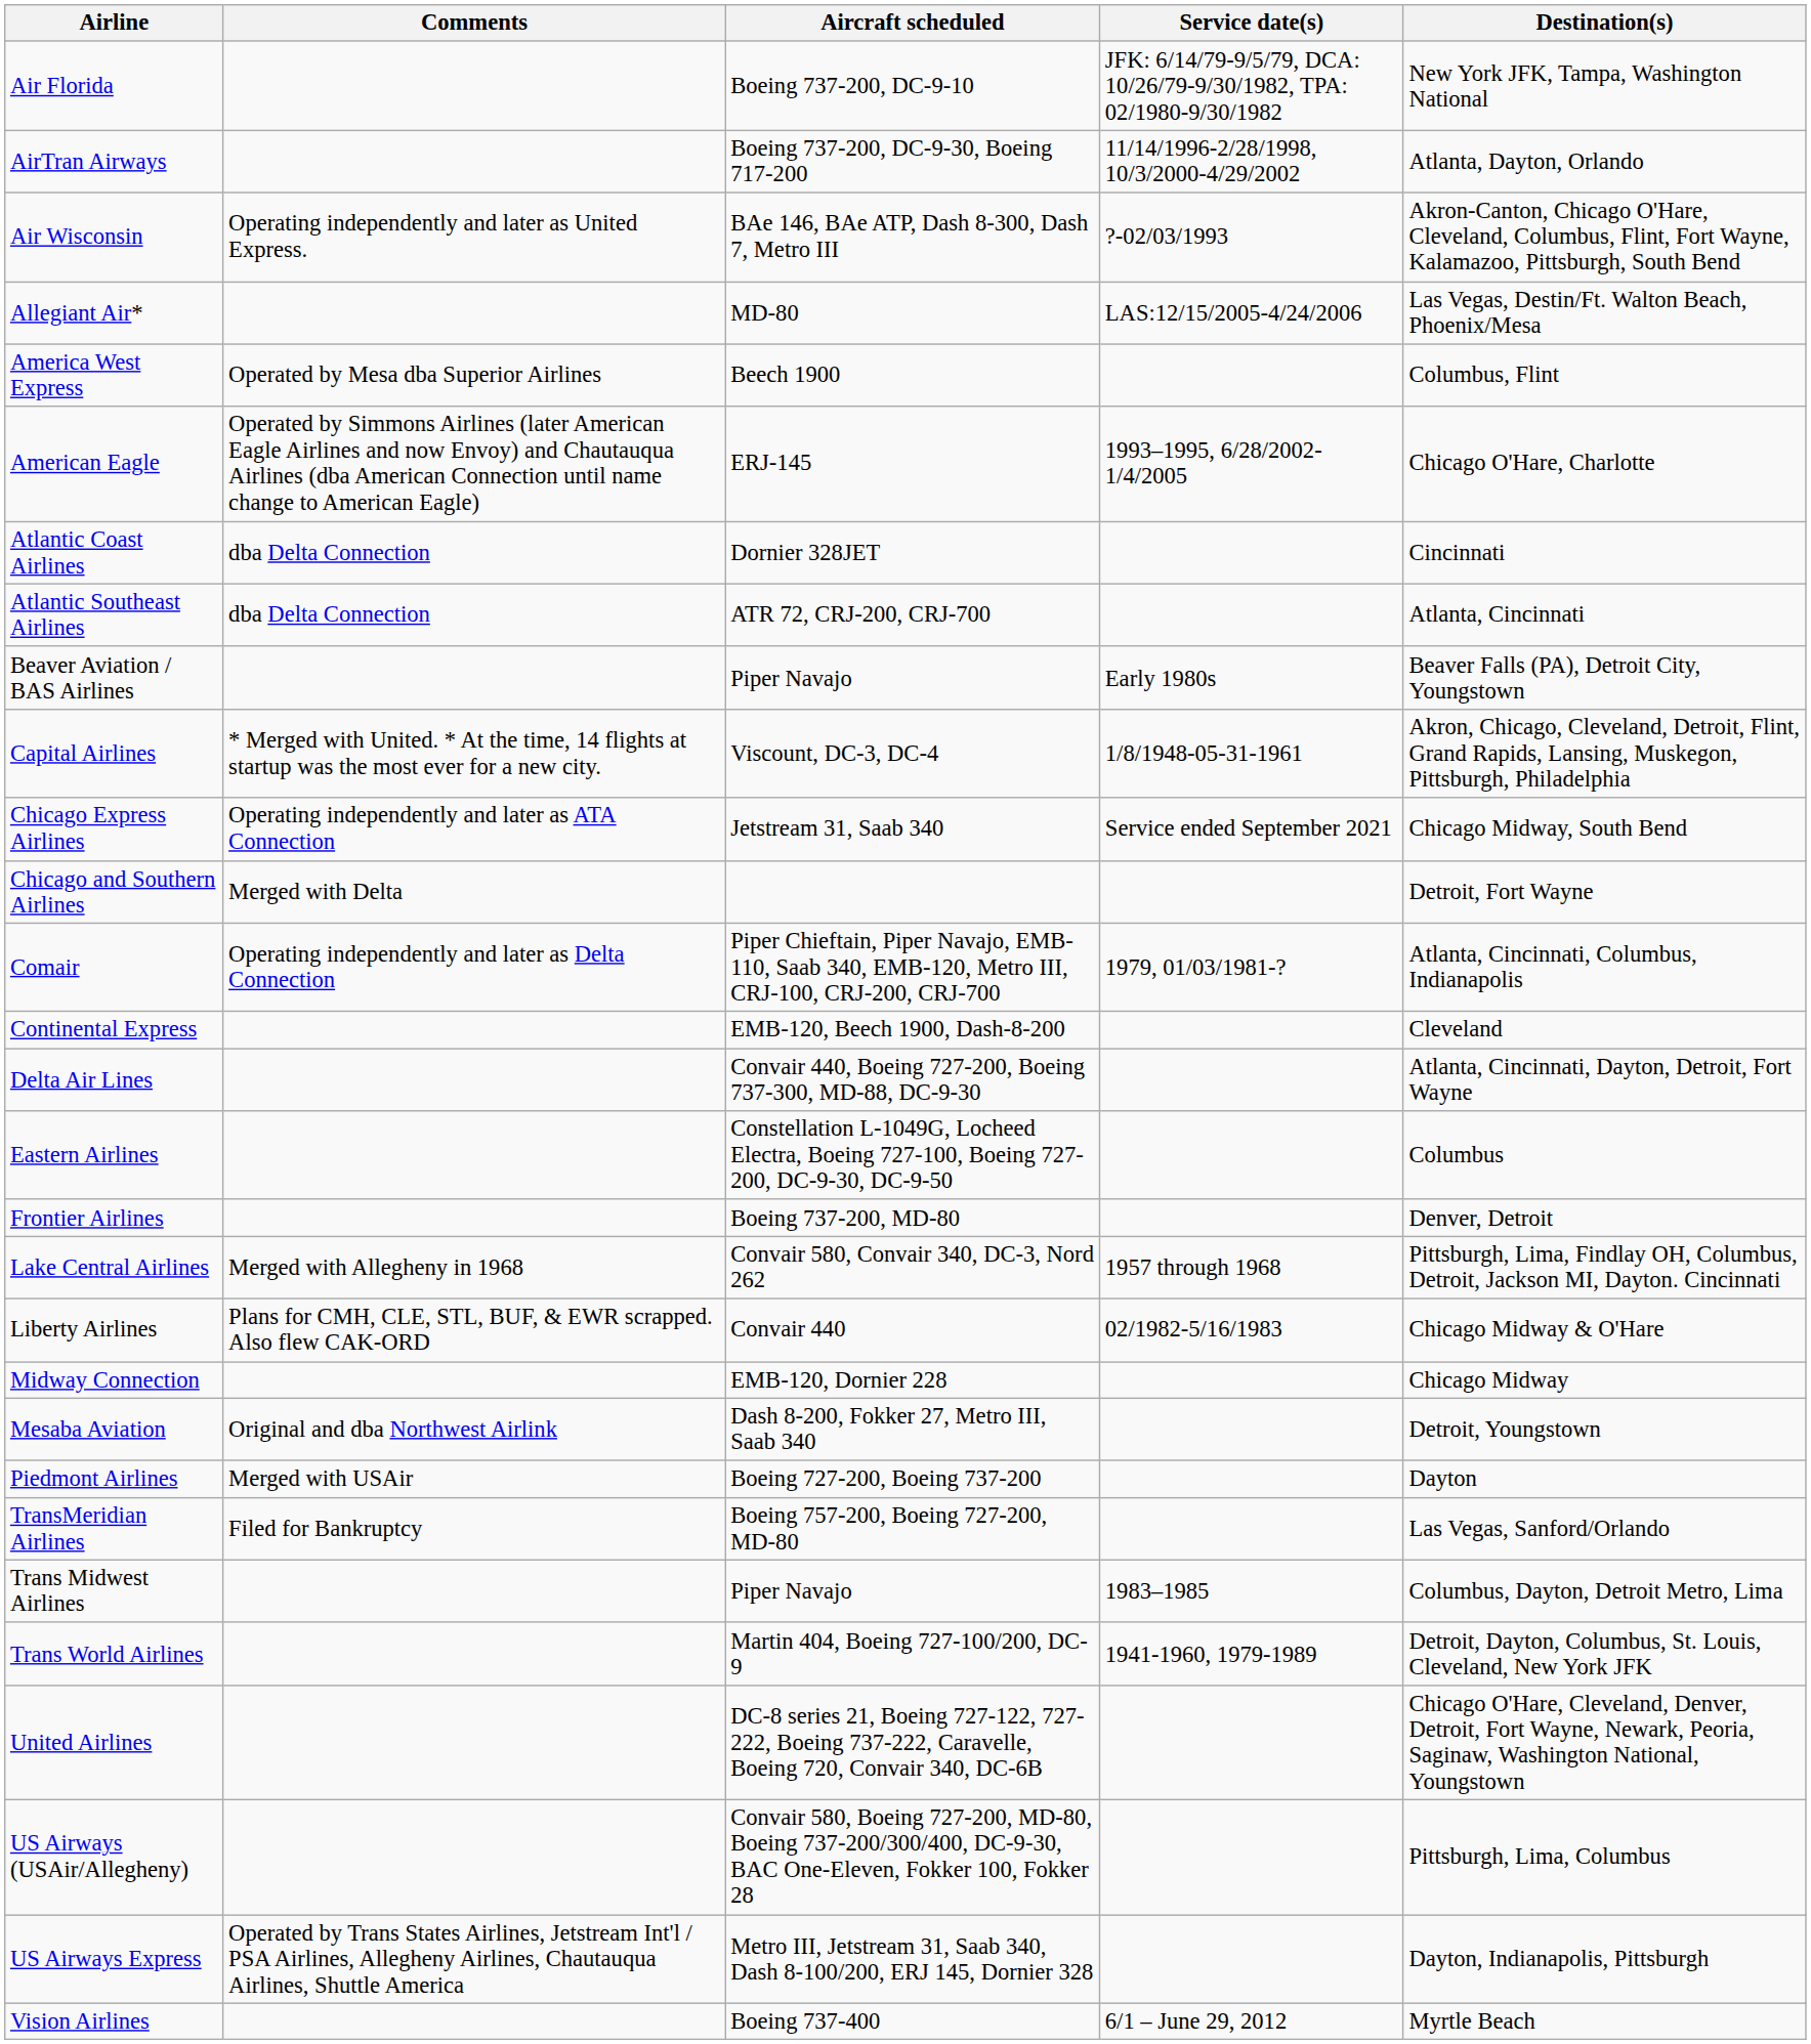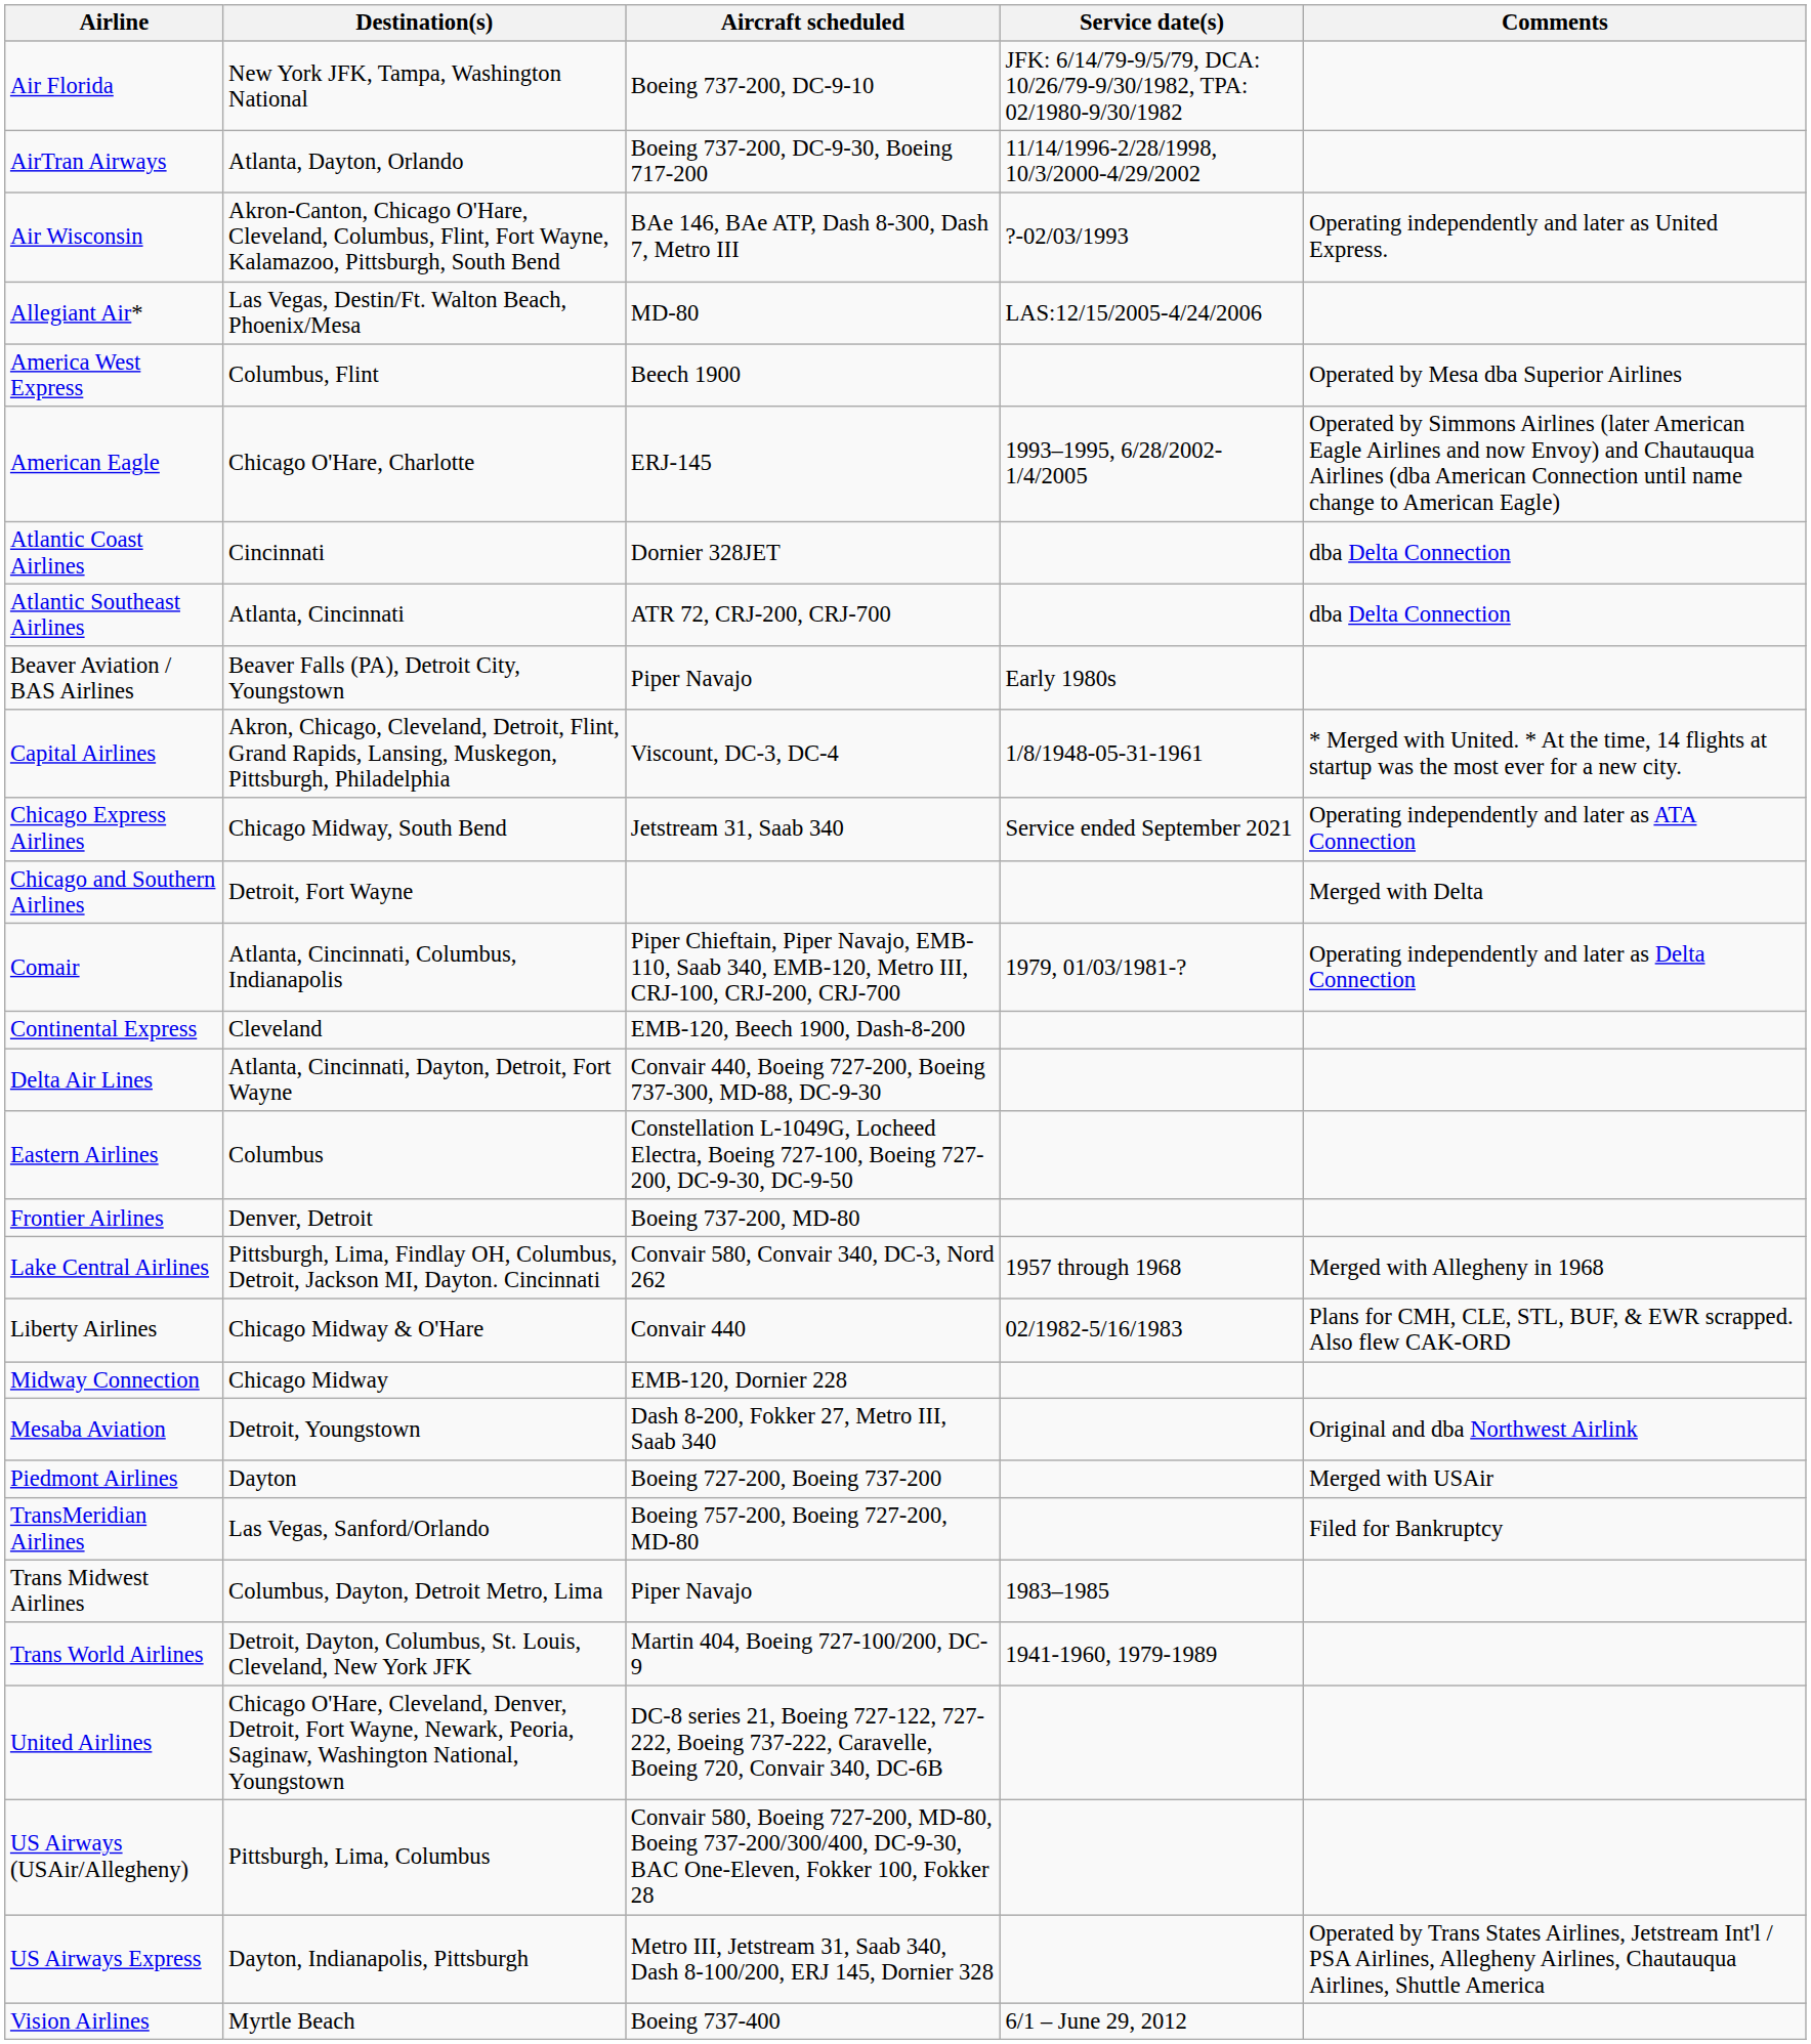 <table class="wikitable sortable">
 <tr>
 <th>Airline</th>
-<th>Comments</th>
+<th>Destination(s)</th>
 <th>Aircraft scheduled</th>
 <th>Service date(s)</th>
-<th>Destination(s)</th>
+<th>Comments</th>
 </tr>
 <tr>
 <td><a href='#'>Air Florida</a></td>
-<td></td>
+<td>New York JFK, Tampa, Washington National</td>
 <td>Boeing 737-200, DC-9-10</td>
 <td>JFK: 6/14/79-9/5/79, DCA: 10/26/79-9/30/1982, TPA: 02/1980-9/30/1982</td>
-<td>New York JFK, Tampa, Washington National</td>
+<td></td>
 </tr>
 <tr>
 <td><a href='#'>AirTran Airways</a></td>
-<td></td>
+<td>Atlanta, Dayton, Orlando</td>
 <td>Boeing 737-200, DC-9-30, Boeing 717-200</td>
 <td>11/14/1996-2/28/1998, 10/3/2000-4/29/2002</td>
-<td>Atlanta, Dayton, Orlando</td>
+<td></td>
 </tr>
 <tr>
 <td><a href='#'>Air Wisconsin</a></td>
-<td>Operating independently and later as United Express.</td>
+<td>Akron-Canton, Chicago O'Hare, Cleveland, Columbus, Flint, Fort Wayne, Kalamazoo, Pittsburgh, South Bend</td>
 <td>BAe 146, BAe ATP, Dash 8-300, Dash 7, Metro III</td>
 <td>?-02/03/1993</td>
-<td>Akron-Canton, Chicago O'Hare, Cleveland, Columbus, Flint, Fort Wayne, Kalamazoo, Pittsburgh, South Bend</td>
+<td>Operating independently and later as United Express.</td>
 </tr>
 <tr>
 <td><a href='#'>Allegiant Air</a>*</td>
-<td></td>
+<td>Las Vegas, Destin/Ft. Walton Beach, Phoenix/Mesa</td>
 <td>MD-80</td>
 <td>LAS:12/15/2005-4/24/2006</td>
-<td>Las Vegas, Destin/Ft. Walton Beach, Phoenix/Mesa</td>
+<td></td>
 </tr>
 <tr>
 <td><a href='#'>America West Express</a></td>
-<td>Operated by Mesa dba Superior Airlines</td>
+<td>Columbus, Flint</td>
 <td>Beech 1900</td>
 <td></td>
-<td>Columbus, Flint</td>
+<td>Operated by Mesa dba Superior Airlines</td>
 </tr>
 <tr>
 <td><a href='#'>American Eagle</a></td>
-<td>Operated by Simmons Airlines (later American Eagle Airlines and now Envoy) and Chautauqua Airlines (dba American Connection until name change to American Eagle)</td>
+<td>Chicago O'Hare, Charlotte</td>
 <td>ERJ-145</td>
 <td>1993–1995, 6/28/2002-1/4/2005</td>
-<td>Chicago O'Hare, Charlotte</td>
+<td>Operated by Simmons Airlines (later American Eagle Airlines and now Envoy) and Chautauqua Airlines (dba American Connection until name change to American Eagle)</td>
 </tr>
 <tr>
 <td><a href='#'>Atlantic Coast Airlines</a></td>
-<td>dba <a href='#'>Delta Connection</a></td>
+<td>Cincinnati</td>
 <td>Dornier 328JET</td>
 <td></td>
-<td>Cincinnati</td>
+<td>dba <a href='#'>Delta Connection</a></td>
 </tr>
 <tr>
 <td><a href='#'>Atlantic Southeast Airlines</a></td>
-<td>dba <a href='#'>Delta Connection</a></td>
+<td>Atlanta, Cincinnati</td>
 <td>ATR 72, CRJ-200, CRJ-700</td>
 <td></td>
-<td>Atlanta, Cincinnati</td>
+<td>dba <a href='#'>Delta Connection</a></td>
 </tr>
 <tr>
 <td>Beaver Aviation / BAS Airlines</td>
-<td></td>
+<td>Beaver Falls (PA), Detroit City, Youngstown</td>
 <td>Piper Navajo</td>
 <td>Early 1980s</td>
-<td>Beaver Falls (PA), Detroit City, Youngstown</td>
+<td></td>
 </tr>
 <tr>
 <td><a href='#'>Capital Airlines</a></td>
-<td>* Merged with United. * At the time, 14 flights at startup was the most ever for a new city.</td>
+<td>Akron, Chicago, Cleveland, Detroit, Flint, Grand Rapids, Lansing, Muskegon, Pittsburgh, Philadelphia</td>
 <td>Viscount, DC-3, DC-4</td>
 <td>1/8/1948-05-31-1961</td>
-<td>Akron, Chicago, Cleveland, Detroit, Flint, Grand Rapids, Lansing, Muskegon, Pittsburgh, Philadelphia</td>
+<td>* Merged with United. * At the time, 14 flights at startup was the most ever for a new city.</td>
 </tr>
 <tr>
 <td><a href='#'>Chicago Express Airlines</a></td>
-<td>Operating independently and later as <a href='#'>ATA Connection</a></td>
+<td>Chicago Midway, South Bend</td>
 <td>Jetstream 31, Saab 340</td>
 <td>Service ended September 2021</td>
-<td>Chicago Midway, South Bend</td>
+<td>Operating independently and later as <a href='#'>ATA Connection</a></td>
 </tr>
 <tr>
 <td><a href='#'>Chicago and Southern Airlines</a></td>
-<td>Merged with Delta</td>
+<td>Detroit, Fort Wayne</td>
 <td></td>
 <td></td>
-<td>Detroit, Fort Wayne</td>
+<td>Merged with Delta</td>
 </tr>
 <tr>
 <td><a href='#'>Comair</a></td>
-<td>Operating independently and later as <a href='#'>Delta Connection</a></td>
+<td>Atlanta, Cincinnati, Columbus, Indianapolis</td>
 <td>Piper Chieftain, Piper Navajo, EMB-110, Saab 340, EMB-120, Metro III, CRJ-100, CRJ-200, CRJ-700</td>
 <td>1979, 01/03/1981-?</td>
-<td>Atlanta, Cincinnati, Columbus, Indianapolis</td>
+<td>Operating independently and later as <a href='#'>Delta Connection</a></td>
 </tr>
 <tr>
 <td><a href='#'>Continental Express</a></td>
-<td></td>
+<td>Cleveland</td>
 <td>EMB-120, Beech 1900, Dash-8-200</td>
 <td></td>
-<td>Cleveland</td>
+<td></td>
 </tr>
 <tr>
 <td><a href='#'>Delta Air Lines</a></td>
-<td></td>
+<td>Atlanta, Cincinnati, Dayton, Detroit, Fort Wayne</td>
 <td>Convair 440, Boeing 727-200, Boeing 737-300, MD-88, DC-9-30</td>
 <td></td>
-<td>Atlanta, Cincinnati, Dayton, Detroit, Fort Wayne</td>
+<td></td>
 </tr>
 <tr>
 <td><a href='#'>Eastern Airlines</a></td>
-<td></td>
+<td>Columbus</td>
 <td>Constellation L-1049G, Locheed Electra, Boeing 727-100, Boeing 727-200, DC-9-30, DC-9-50</td>
 <td></td>
-<td>Columbus</td>
+<td></td>
 </tr>
 <tr>
 <td><a href='#'>Frontier Airlines</a></td>
-<td></td>
+<td>Denver, Detroit</td>
 <td>Boeing 737-200, MD-80</td>
 <td></td>
-<td>Denver, Detroit</td>
+<td></td>
 </tr>
 <tr>
 <td><a href='#'>Lake Central Airlines</a></td>
-<td>Merged with Allegheny in 1968</td>
+<td>Pittsburgh, Lima, Findlay OH, Columbus, Detroit, Jackson MI, Dayton. Cincinnati</td>
 <td>Convair 580, Convair 340, DC-3, Nord 262</td>
 <td>1957 through 1968</td>
-<td>Pittsburgh, Lima, Findlay OH, Columbus, Detroit, Jackson MI, Dayton. Cincinnati</td>
+<td>Merged with Allegheny in 1968</td>
 </tr>
 <tr>
 <td>Liberty Airlines</td>
-<td>Plans for CMH, CLE, STL, BUF, & EWR scrapped. Also flew CAK-ORD</td>
+<td>Chicago Midway & O'Hare</td>
 <td>Convair 440</td>
 <td>02/1982-5/16/1983</td>
-<td>Chicago Midway & O'Hare</td>
+<td>Plans for CMH, CLE, STL, BUF, & EWR scrapped. Also flew CAK-ORD</td>
 </tr>
 <tr>
 <td><a href='#'>Midway Connection</a></td>
-<td></td>
+<td>Chicago Midway</td>
 <td>EMB-120, Dornier 228</td>
 <td></td>
-<td>Chicago Midway</td>
+<td></td>
 </tr>
 <tr>
 <td><a href='#'>Mesaba Aviation</a></td>
-<td>Original and dba <a href='#'>Northwest Airlink</a></td>
+<td>Detroit, Youngstown</td>
 <td>Dash 8-200, Fokker 27, Metro III, Saab 340</td>
 <td></td>
-<td>Detroit, Youngstown</td>
+<td>Original and dba <a href='#'>Northwest Airlink</a></td>
 </tr>
 <tr>
 <td><a href='#'>Piedmont Airlines</a></td>
-<td>Merged with USAir</td>
+<td>Dayton</td>
 <td>Boeing 727-200, Boeing 737-200</td>
 <td></td>
-<td>Dayton</td>
+<td>Merged with USAir</td>
 </tr>
 <tr>
 <td><a href='#'>TransMeridian Airlines</a></td>
-<td>Filed for Bankruptcy</td>
+<td>Las Vegas, Sanford/Orlando</td>
 <td>Boeing 757-200, Boeing 727-200, MD-80</td>
 <td></td>
-<td>Las Vegas, Sanford/Orlando</td>
+<td>Filed for Bankruptcy</td>
 </tr>
 <tr>
 <td>Trans Midwest Airlines</td>
-<td></td>
+<td>Columbus, Dayton, Detroit Metro, Lima</td>
 <td>Piper Navajo</td>
 <td>1983–1985</td>
-<td>Columbus, Dayton, Detroit Metro, Lima</td>
+<td></td>
 </tr>
 <tr>
 <td><a href='#'>Trans World Airlines</a></td>
-<td></td>
+<td>Detroit, Dayton, Columbus, St. Louis, Cleveland, New York JFK</td>
 <td>Martin 404, Boeing 727-100/200, DC-9</td>
 <td>1941-1960, 1979-1989</td>
-<td>Detroit, Dayton, Columbus, St. Louis, Cleveland, New York JFK</td>
+<td></td>
 </tr>
 <tr>
 <td><a href='#'>United Airlines</a></td>
-<td></td>
+<td>Chicago O'Hare, Cleveland, Denver, Detroit, Fort Wayne, Newark, Peoria, Saginaw, Washington National, Youngstown</td>
 <td>DC-8 series 21, Boeing 727-122, 727-222, Boeing 737-222, Caravelle, Boeing 720, Convair 340, DC-6B</td>
 <td></td>
-<td>Chicago O'Hare, Cleveland, Denver, Detroit, Fort Wayne, Newark, Peoria, Saginaw, Washington National, Youngstown</td>
+<td></td>
 </tr>
 <tr>
 <td><a href='#'>US Airways</a> (USAir/Allegheny)</td>
-<td></td>
+<td>Pittsburgh, Lima, Columbus</td>
 <td>Convair 580, Boeing 727-200, MD-80, Boeing 737-200/300/400, DC-9-30, BAC One-Eleven, Fokker 100, Fokker 28</td>
 <td></td>
-<td>Pittsburgh, Lima, Columbus</td>
+<td></td>
 </tr>
 <tr>
 <td><a href='#'>US Airways Express</a></td>
-<td>Operated by Trans States Airlines, Jetstream Int'l / PSA Airlines, Allegheny Airlines, Chautauqua Airlines, Shuttle America</td>
+<td>Dayton, Indianapolis, Pittsburgh</td>
 <td>Metro III, Jetstream 31, Saab 340, Dash 8-100/200, ERJ 145, Dornier 328</td>
 <td></td>
-<td>Dayton, Indianapolis, Pittsburgh</td>
+<td>Operated by Trans States Airlines, Jetstream Int'l / PSA Airlines, Allegheny Airlines, Chautauqua Airlines, Shuttle America</td>
 </tr>
 <tr>
 <td><a href='#'>Vision Airlines</a></td>
-<td></td>
+<td>Myrtle Beach</td>
 <td>Boeing 737-400</td>
 <td>6/1 – June 29, 2012</td>
-<td>Myrtle Beach</td>
+<td></td>
 </tr>
 </table>
